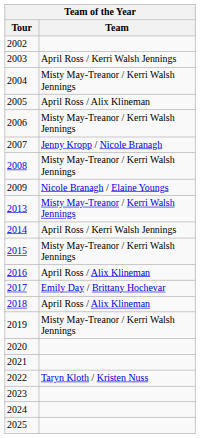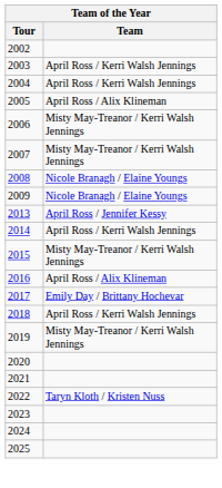 <table class="wikitable" style="margin:0.5em auto;width=480;font-size:100%">
 <tr>
 <th width=300 colspan=2>Team of the Year</th>
 </tr>
 <tr>
 <th width=30>Tour</th>
 <th width=180>Team</th>
 </tr>
 <tr>
 <td>2002</td>
 <td></td>
 </tr>
 <tr>
 <td>2003</td>
 <td>April Ross / Kerri Walsh Jennings</td>
 </tr>
 <tr>
 <td>2004</td>
-<td>Misty May-Treanor / Kerri Walsh Jennings</td>
+<td>April Ross / Kerri Walsh Jennings</td>
 </tr>
 <tr>
 <td>2005</td>
 <td>April Ross / Alix Klineman</td>
 </tr>
 <tr>
 <td>2006</td>
 <td>Misty May-Treanor / Kerri Walsh Jennings</td>
 </tr>
 <tr>
 <td>2007</td>
-<td><a href='#'>Jenny Kropp</a> / <a href='#'>Nicole Branagh</a></td>
+<td>Misty May-Treanor / Kerri Walsh Jennings</td>
 </tr>
 <tr>
 <td><a href='#'>2008</a></td>
-<td>Misty May-Treanor / Kerri Walsh Jennings</td>
+<td><a href='#'>Nicole Branagh</a> / <a href='#'>Elaine Youngs</a></td>
 </tr>
 <tr>
 <td>2009</td>
 <td><a href='#'>Nicole Branagh</a> / <a href='#'>Elaine Youngs</a></td>
 </tr>
 <tr>
 <td><a href='#'>2013</a></td>
-<td><a href='#'>Misty May-Treanor</a> / <a href='#'>Kerri Walsh Jennings</a></td>
+<td><a href='#'>April Ross</a> / <a href='#'>Jennifer Kessy</a></td>
 </tr>
 <tr>
 <td><a href='#'>2014</a></td>
 <td>April Ross / Kerri Walsh Jennings</td>
 </tr>
 <tr>
 <td><a href='#'>2015</a></td>
 <td>Misty May-Treanor / Kerri Walsh Jennings</td>
 </tr>
 <tr>
 <td><a href='#'>2016</a></td>
 <td>April Ross / <a href='#'>Alix Klineman</a></td>
 </tr>
 <tr>
 <td><a href='#'>2017</a></td>
 <td><a href='#'>Emily Day</a> / <a href='#'>Brittany Hochevar</a></td>
 </tr>
 <tr>
 <td><a href='#'>2018</a></td>
-<td>April Ross / <a href='#'>Alix Klineman</a></td>
+<td>April Ross / Kerri Walsh Jennings</td>
 </tr>
 <tr>
 <td 2019 AVP Pro Beach Volleyball Tour>2019</td>
 <td>Misty May-Treanor / Kerri Walsh Jennings</td>
 </tr>
 <tr>
 <td>2020</td>
 <td></td>
 </tr>
 <tr>
 <td>2021</td>
 <td></td>
 </tr>
 <tr>
 <td>2022</td>
 <td><a href='#'>Taryn Kloth</a> / <a href='#'>Kristen Nuss</a></td>
 </tr>
 <tr>
 <td>2023</td>
 <td></td>
 </tr>
 <tr>
 <td>2024</td>
 <td></td>
 </tr>
 <tr>
 <td>2025</td>
 <td></td>
 </tr>
 </table>
